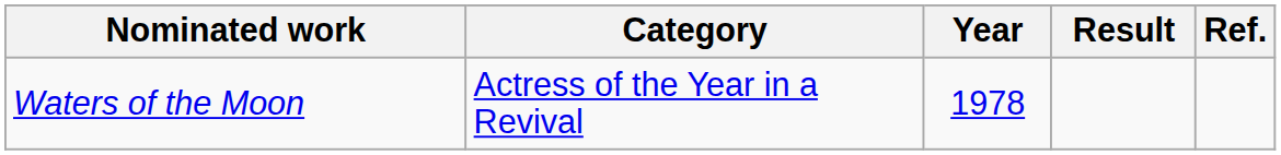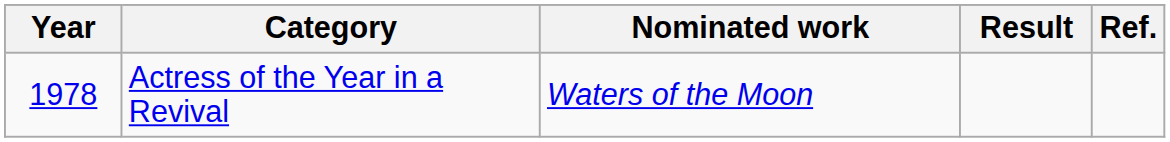 <table class="wikitable">
 <tr>
+<th scope="col" style="width:5em;">Year</th>
+<th scope="col" style="width:26em;">Category</th>
 <th scope="col" style="width:25em;">Nominated work</th>
-<th scope="col" style="width:26em;">Category</th>
-<th scope="col" style="width:5em;">Year</th>
 <th scope="col" style="width:5em;">Result</th>
 <th>Ref.</th>
 </tr>
 <tr>
+<td style="text-align:center;"><a href='#'>1978</a></td>
+<td><a href='#'>Actress of the Year in a Revival</a></td>
 <td><a href='#'><em>Waters of the Moon</em></a></td>
-<td><a href='#'>Actress of the Year in a Revival</a></td>
-<td style="text-align:center;"><a href='#'>1978</a></td>
 <td></td>
 <td></td>
 </tr>
 </table>
